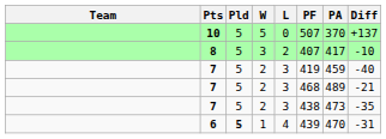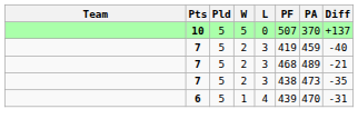 <table class=wikitable style="text-align:center">
 <tr>
 <th width=220>Team</th>
 <th width=20>Pts</th>
 <th width=20>Pld</th>
 <th width=20>W</th>
 <th width=20>L</th>
 <th width=20>PF</th>
 <th width=20>PA</th>
 <th width=25>Diff</th>
 </tr>
 <tr bgcolor=#aaffaa>
 <td align=left></td>
 <td><strong>10</strong></td>
 <td>5</td>
 <td>5</td>
 <td>0</td>
 <td>507</td>
 <td>370</td>
 <td>+137</td>
-</tr>
-<tr bgcolor=#aaffaa>
-<td align=left></td>
-<td><strong>8</strong></td>
-<td>5</td>
-<td>3</td>
-<td>2</td>
-<td>407</td>
-<td>417</td>
-<td>-10</td>
 </tr>
 <tr bgcolor=>
 <td align=left></td>
 <td><strong>7</strong></td>
 <td>5</td>
 <td>2</td>
 <td>3</td>
 <td>419</td>
 <td>459</td>
 <td>-40</td>
 </tr>
 <tr bgcolor=>
 <td align=left></td>
 <td><strong>7</strong></td>
 <td>5</td>
 <td>2</td>
 <td>3</td>
 <td>468</td>
 <td>489</td>
 <td>-21</td>
 </tr>
 <tr bgcolor=>
 <td align=left></td>
 <td><strong>7</strong></td>
 <td>5</td>
 <td>2</td>
 <td>3</td>
 <td>438</td>
 <td>473</td>
 <td>-35</td>
 </tr>
 <tr bgcolor=>
 <td align=left></td>
 <td><strong>6</strong></td>
-<td><strong>5</strong></td>
+<td>5</td>
 <td>1</td>
 <td>4</td>
 <td>439</td>
 <td>470</td>
 <td>-31</td>
 </tr>
 </table>
